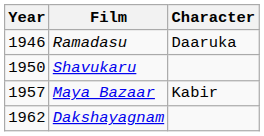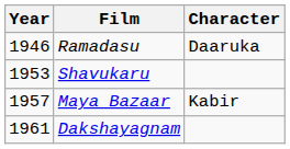 <table class="wikitable">
 <tr>
 <th>Year</th>
 <th>Film</th>
 <th>Character</th>
 </tr>
 <tr>
 <td>1946</td>
 <td><em>Ramadasu</em></td>
 <td>Daaruka</td>
 </tr>
 <tr>
-<td>1950</td>
+<td>1953</td>
 <td><em><a href='#'>Shavukaru</a></em></td>
 <td></td>
 </tr>
 <tr>
 <td>1957</td>
 <td><em><a href='#'>Maya Bazaar</a></em></td>
 <td>Kabir</td>
 </tr>
 <tr>
-<td>1962</td>
+<td>1961</td>
 <td><a href='#'><em>Dakshayagnam</em></a></td>
 <td></td>
 </tr>
 </table>
